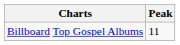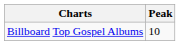 <table class="wikitable">
 <tr>
 <th>Charts</th>
 <th>Peak</th>
 </tr>
 <tr>
 <td><a href='#'>Billboard</a> <a href='#'>Top Gospel Albums</a></td>
-<td>11</td>
+<td>10</td>
 </tr>
 </table>
